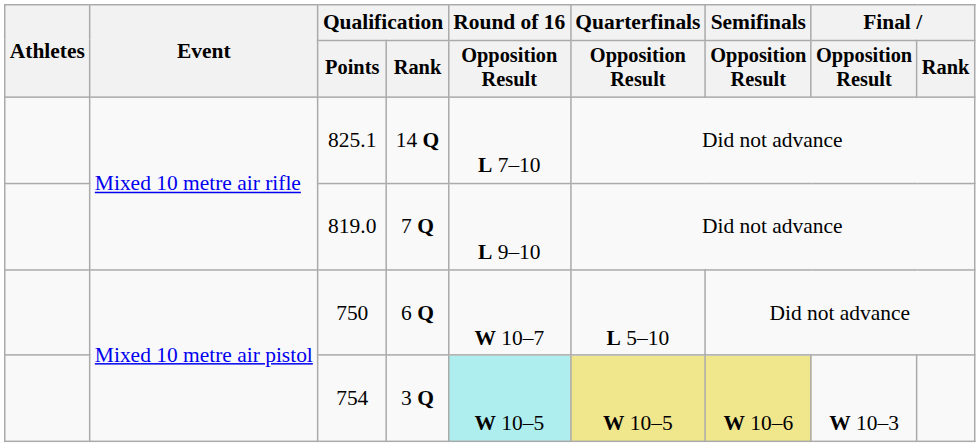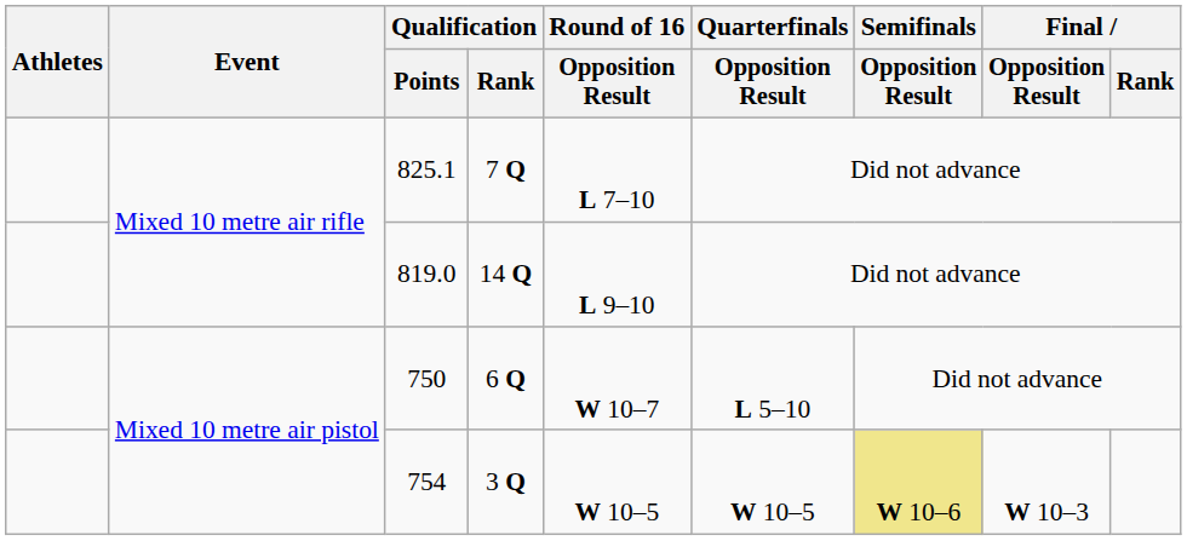 <table class="wikitable" style="font-size:90%;">
 <tr>
 <th rowspan=2>Athletes</th>
 <th rowspan=2>Event</th>
 <th colspan=2>Qualification</th>
 <th>Round of 16</th>
 <th>Quarterfinals</th>
 <th>Semifinals</th>
 <th colspan=2>Final / </th>
 </tr>
 <tr style="font-size:95%">
 <th>Points</th>
 <th>Rank</th>
 <th>Opposition<br>Result</th>
 <th>Opposition<br>Result</th>
 <th>Opposition<br>Result</th>
 <th>Opposition<br>Result</th>
 <th>Rank</th>
 </tr>
 <tr align=center>
 <td align=left><br></td>
 <td rowspan=2 align=left><a href='#'>Mixed 10 metre air rifle</a></td>
 <td>825.1</td>
-<td>14 <strong>Q</strong></td>
+<td>7 <strong>Q</strong></td>
 <td><br><br><strong>L</strong> 7–10</td>
 <td colspan=4>Did not advance</td>
 </tr>
 <tr align=center>
 <td align=left><br></td>
 <td>819.0</td>
-<td>7 <strong>Q</strong></td>
+<td>14 <strong>Q</strong></td>
 <td><br><br><strong>L</strong> 9–10</td>
 <td colspan=4>Did not advance</td>
 </tr>
 <tr align=center>
 <td align=left><br></td>
 <td rowspan=2 align=left><a href='#'>Mixed 10 metre air pistol</a></td>
 <td>750</td>
 <td>6 <strong>Q</strong></td>
 <td><br><br><strong>W</strong> 10–7</td>
 <td><br><br><strong>L</strong> 5–10</td>
 <td colspan=4>Did not advance</td>
 </tr>
 <tr align=center>
 <td align=left><br></td>
 <td>754</td>
 <td>3 <strong>Q</strong></td>
-<td style="background: paleturquoise;"><br><br><strong>W</strong> 10–5</td>
-<td style="background: khaki;"><br><br><strong>W</strong> 10–5</td>
+<td><br><br><strong>W</strong> 10–5</td>
+<td><br><br><strong>W</strong> 10–5</td>
 <td style="background: khaki;"><br><br><strong>W</strong> 10–6</td>
 <td><br><br><strong>W</strong> 10–3</td>
 <td></td>
 </tr>
 </table>
